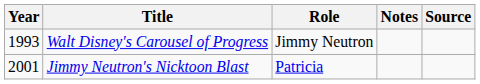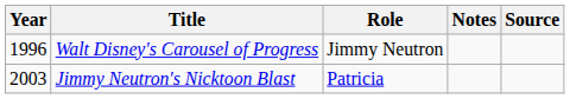 <table class="wikitable sortable plainrowheaders">
 <tr>
 <th>Year</th>
 <th>Title</th>
 <th>Role</th>
 <th class="unsortable">Notes</th>
 <th class="unsortable">Source</th>
 </tr>
 <tr>
-<td>1993</td>
+<td>1996</td>
 <td><em><a href='#'>Walt Disney's Carousel of Progress</a></em></td>
 <td>Jimmy Neutron</td>
 <td></td>
 <td></td>
 </tr>
 <tr>
-<td>2001</td>
+<td>2003</td>
 <td><em><a href='#'>Jimmy Neutron's Nicktoon Blast</a></em></td>
 <td><a href='#'>Patricia</a></td>
 <td></td>
 <td></td>
 </tr>
 </table>
